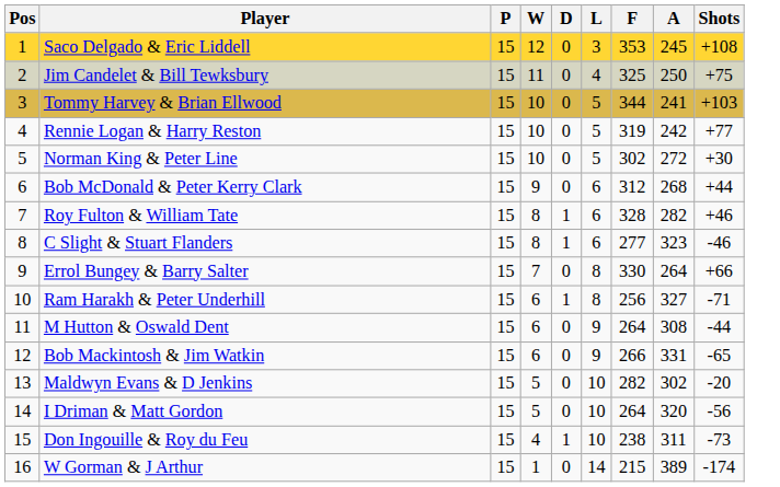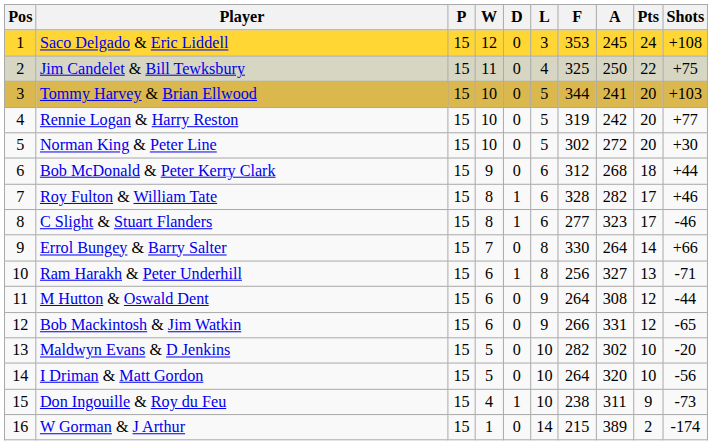 <table class="wikitable" style="font-size: 100%">
 <tr>
 <th width=20>Pos</th>
 <th width=400>Player</th>
 <th width=20>P</th>
 <th width=20>W</th>
 <th width=20>D</th>
 <th width=20>L</th>
 <th width=30>F</th>
 <th width=30>A</th>
+<th width=20>Pts</th>
 <th width=20>Shots</th>
 </tr>
 <tr align=center style="background: #FFD633;">
 <td>1</td>
 <td align="left"> <a href='#'>Saco Delgado</a> & <a href='#'>Eric Liddell</a></td>
 <td>15</td>
 <td>12</td>
 <td>0</td>
 <td>3</td>
 <td>353</td>
 <td>245</td>
+<td>24</td>
 <td>+108</td>
 </tr>
 <tr align=center style="background: #D6D6C2;">
 <td>2</td>
 <td align="left"> <a href='#'>Jim Candelet</a> & <a href='#'>Bill Tewksbury</a></td>
 <td>15</td>
 <td>11</td>
 <td>0</td>
 <td>4</td>
 <td>325</td>
 <td>250</td>
+<td>22</td>
 <td>+75</td>
 </tr>
 <tr align=center style="background: #DBB84D;">
 <td>3</td>
 <td align="left"> <a href='#'>Tommy Harvey</a> & <a href='#'>Brian Ellwood</a></td>
 <td>15</td>
 <td>10</td>
 <td>0</td>
 <td>5</td>
 <td>344</td>
 <td>241</td>
+<td>20</td>
 <td>+103</td>
 </tr>
 <tr align=center>
 <td>4</td>
 <td align="left"> <a href='#'>Rennie Logan</a> & <a href='#'>Harry Reston</a></td>
 <td>15</td>
 <td>10</td>
 <td>0</td>
 <td>5</td>
 <td>319</td>
 <td>242</td>
+<td>20</td>
 <td>+77</td>
 </tr>
 <tr align=center>
 <td>5</td>
 <td align="left"> <a href='#'>Norman King</a> & <a href='#'>Peter Line</a></td>
 <td>15</td>
 <td>10</td>
 <td>0</td>
 <td>5</td>
 <td>302</td>
 <td>272</td>
+<td>20</td>
 <td>+30</td>
 </tr>
 <tr align=center>
 <td>6</td>
 <td align="left"> <a href='#'>Bob McDonald</a> & <a href='#'>Peter Kerry Clark</a></td>
 <td>15</td>
 <td>9</td>
 <td>0</td>
 <td>6</td>
 <td>312</td>
 <td>268</td>
+<td>18</td>
 <td>+44</td>
 </tr>
 <tr align=center>
 <td>7</td>
 <td align="left"> <a href='#'>Roy Fulton</a> & <a href='#'>William Tate</a></td>
 <td>15</td>
 <td>8</td>
 <td>1</td>
 <td>6</td>
 <td>328</td>
 <td>282</td>
+<td>17</td>
 <td>+46</td>
 </tr>
 <tr align=center>
 <td>8</td>
 <td align="left"> <a href='#'>C Slight</a> & <a href='#'>Stuart Flanders</a></td>
 <td>15</td>
 <td>8</td>
 <td>1</td>
 <td>6</td>
 <td>277</td>
 <td>323</td>
+<td>17</td>
 <td>-46</td>
 </tr>
 <tr align=center>
 <td>9</td>
 <td align="left"> <a href='#'>Errol Bungey</a> & <a href='#'>Barry Salter</a></td>
 <td>15</td>
 <td>7</td>
 <td>0</td>
 <td>8</td>
 <td>330</td>
 <td>264</td>
+<td>14</td>
 <td>+66</td>
 </tr>
 <tr align=center>
 <td>10</td>
 <td align="left"> <a href='#'>Ram Harakh</a> & <a href='#'>Peter Underhill</a></td>
 <td>15</td>
 <td>6</td>
 <td>1</td>
 <td>8</td>
 <td>256</td>
 <td>327</td>
+<td>13</td>
 <td>-71</td>
 </tr>
 <tr align=center>
 <td>11</td>
 <td align="left"> <a href='#'>M Hutton</a> & <a href='#'>Oswald Dent</a></td>
 <td>15</td>
 <td>6</td>
 <td>0</td>
 <td>9</td>
 <td>264</td>
 <td>308</td>
+<td>12</td>
 <td>-44</td>
 </tr>
 <tr align=center>
 <td>12</td>
 <td align="left"> <a href='#'>Bob Mackintosh</a> & <a href='#'>Jim Watkin</a></td>
 <td>15</td>
 <td>6</td>
 <td>0</td>
 <td>9</td>
 <td>266</td>
 <td>331</td>
+<td>12</td>
 <td>-65</td>
 </tr>
 <tr align=center>
 <td>13</td>
 <td align="left"> <a href='#'>Maldwyn Evans</a> & <a href='#'>D Jenkins</a></td>
 <td>15</td>
 <td>5</td>
 <td>0</td>
 <td>10</td>
 <td>282</td>
 <td>302</td>
+<td>10</td>
 <td>-20</td>
 </tr>
 <tr align=center>
 <td>14</td>
 <td align="left"> <a href='#'>I Driman</a> & <a href='#'>Matt Gordon</a></td>
 <td>15</td>
 <td>5</td>
 <td>0</td>
 <td>10</td>
 <td>264</td>
 <td>320</td>
+<td>10</td>
 <td>-56</td>
 </tr>
 <tr align=center>
 <td>15</td>
 <td align="left"> <a href='#'>Don Ingouille</a> & <a href='#'>Roy du Feu</a></td>
 <td>15</td>
 <td>4</td>
 <td>1</td>
 <td>10</td>
 <td>238</td>
 <td>311</td>
+<td>9</td>
 <td>-73</td>
 </tr>
 <tr align=center>
 <td>16</td>
 <td align="left"> <a href='#'>W Gorman</a> & <a href='#'>J Arthur</a></td>
 <td>15</td>
 <td>1</td>
 <td>0</td>
 <td>14</td>
 <td>215</td>
 <td>389</td>
+<td>2</td>
 <td>-174</td>
 </tr>
 </table>
